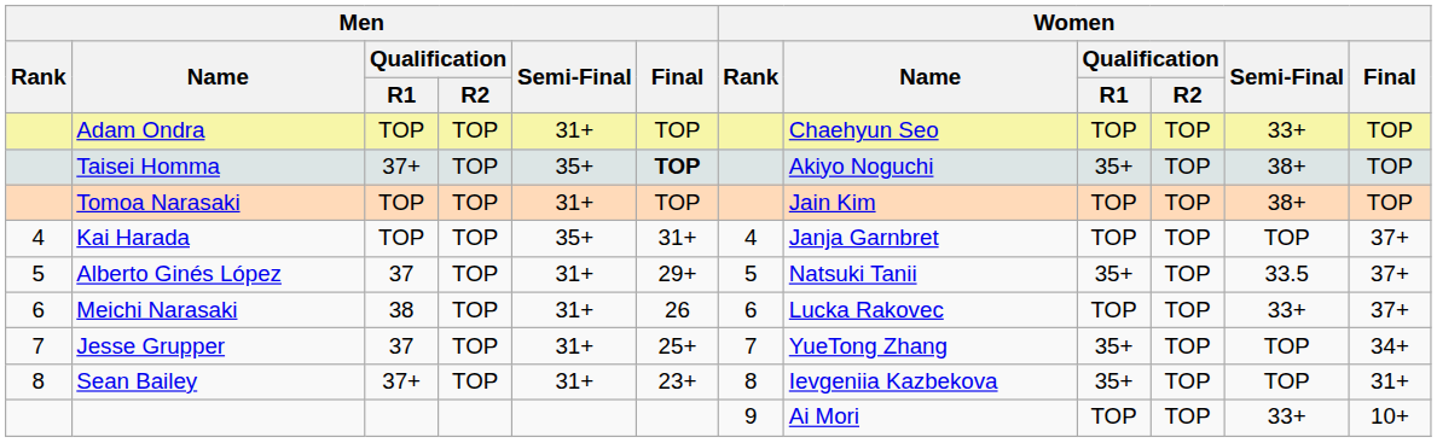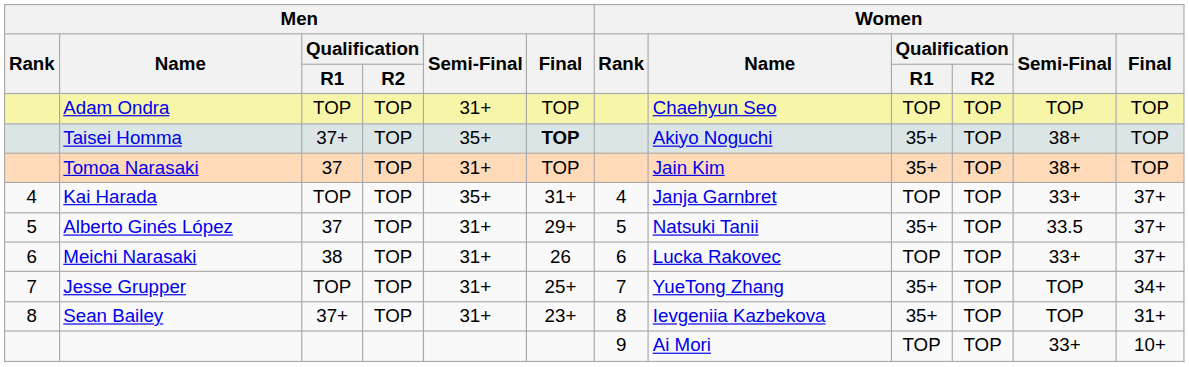 <table class="wikitable sortable" style="text-align:center">
 <tr>
 <th colspan="6">Men</th>
 <th colspan="6">Women</th>
 </tr>
 <tr>
 <th rowspan="2">Rank</th>
 <th rowspan="2" width="200">Name</th>
 <th colspan="2">Qualification</th>
 <th rowspan="2">Semi-Final</th>
 <th rowspan="2" width="50">Final</th>
 <th rowspan="2">Rank</th>
 <th rowspan="2" width="200">Name</th>
 <th colspan="2">Qualification</th>
 <th rowspan="2">Semi-Final</th>
 <th rowspan="2" width="50">Final</th>
 </tr>
 <tr>
 <th>R1</th>
 <th>R2</th>
 <th>R1</th>
 <th>R2</th>
 </tr>
 <tr bgcolor="#F7F6A8">
 <td></td>
 <td align="left"> <a href='#'>Adam Ondra</a></td>
 <td>TOP</td>
 <td>TOP</td>
 <td>31+</td>
 <td>TOP</td>
 <td></td>
 <td align="left"> <a href='#'>Chaehyun Seo</a></td>
 <td>TOP</td>
 <td>TOP</td>
-<td>33+</td>
+<td>TOP</td>
 <td>TOP</td>
 </tr>
 <tr bgcolor="#DCE5E5">
 <td></td>
 <td align="left"> <a href='#'>Taisei Homma</a></td>
 <td>37+</td>
 <td>TOP</td>
 <td>35+</td>
 <td><strong>TOP</strong></td>
 <td></td>
 <td align="left"> <a href='#'>Akiyo Noguchi</a></td>
 <td>35+</td>
 <td>TOP</td>
 <td>38+</td>
 <td>TOP</td>
 </tr>
 <tr bgcolor="#FFDAB9">
 <td></td>
 <td align="left"> <a href='#'>Tomoa Narasaki</a></td>
-<td>TOP</td>
+<td>37</td>
 <td>TOP</td>
 <td>31+</td>
 <td>TOP</td>
 <td></td>
 <td align="left"> <a href='#'>Jain Kim</a></td>
-<td>TOP</td>
+<td>35+</td>
 <td>TOP</td>
 <td>38+</td>
 <td>TOP</td>
 </tr>
 <tr>
 <td align="center">4</td>
 <td align="left"> <a href='#'>Kai Harada</a></td>
 <td>TOP</td>
 <td>TOP</td>
 <td>35+</td>
 <td>31+</td>
 <td>4</td>
 <td align="left"> <a href='#'>Janja Garnbret</a></td>
 <td>TOP</td>
 <td>TOP</td>
-<td>TOP</td>
+<td>33+</td>
 <td>37+</td>
 </tr>
 <tr>
 <td align="center">5</td>
 <td align="left"> <a href='#'>Alberto Ginés López</a></td>
 <td>37</td>
 <td>TOP</td>
 <td>31+</td>
 <td>29+</td>
 <td>5</td>
 <td align="left"> <a href='#'>Natsuki Tanii</a></td>
 <td>35+</td>
 <td>TOP</td>
 <td>33.5</td>
 <td>37+</td>
 </tr>
 <tr>
 <td align="center">6</td>
 <td align="left"> <a href='#'>Meichi Narasaki</a></td>
 <td>38</td>
 <td>TOP</td>
 <td>31+</td>
 <td>26</td>
 <td>6</td>
 <td align="left"> <a href='#'>Lucka Rakovec</a></td>
 <td>TOP</td>
 <td>TOP</td>
 <td>33+</td>
 <td>37+</td>
 </tr>
 <tr>
 <td align="center">7</td>
 <td align="left"> <a href='#'>Jesse Grupper</a></td>
-<td>37</td>
+<td>TOP</td>
 <td>TOP</td>
 <td>31+</td>
 <td>25+</td>
 <td>7</td>
 <td align="left"> <a href='#'>YueTong Zhang</a></td>
 <td>35+</td>
 <td>TOP</td>
 <td>TOP</td>
 <td>34+</td>
 </tr>
 <tr>
 <td align="center">8</td>
 <td align="left"> <a href='#'>Sean Bailey</a></td>
 <td>37+</td>
 <td>TOP</td>
 <td>31+</td>
 <td>23+</td>
 <td>8</td>
 <td align="left"> <a href='#'>Ievgeniia Kazbekova</a></td>
 <td>35+</td>
 <td>TOP</td>
 <td>TOP</td>
 <td>31+</td>
 </tr>
 <tr>
 <td></td>
 <td></td>
 <td></td>
 <td></td>
 <td></td>
 <td></td>
 <td>9</td>
 <td align="left"> <a href='#'>Ai Mori</a></td>
 <td>TOP</td>
 <td>TOP</td>
 <td>33+</td>
 <td>10+</td>
 </tr>
 </table>
